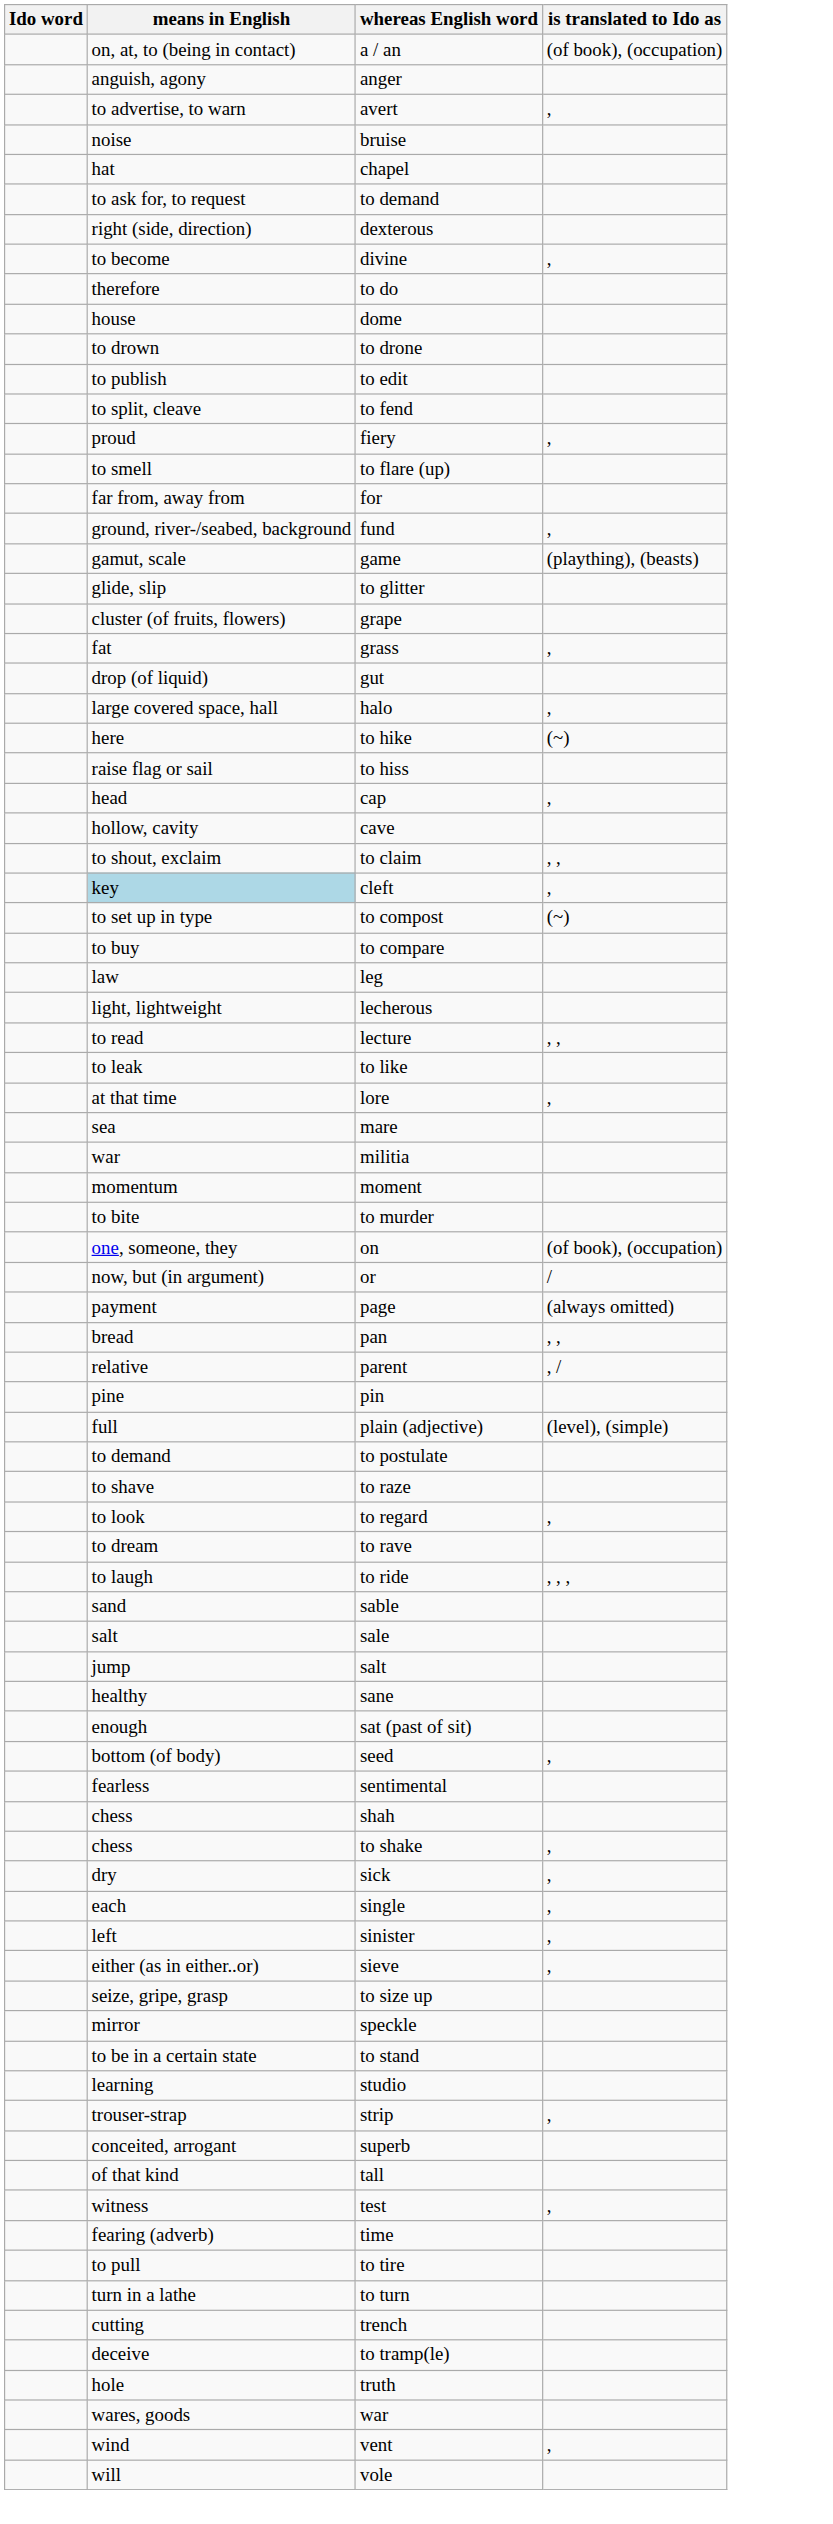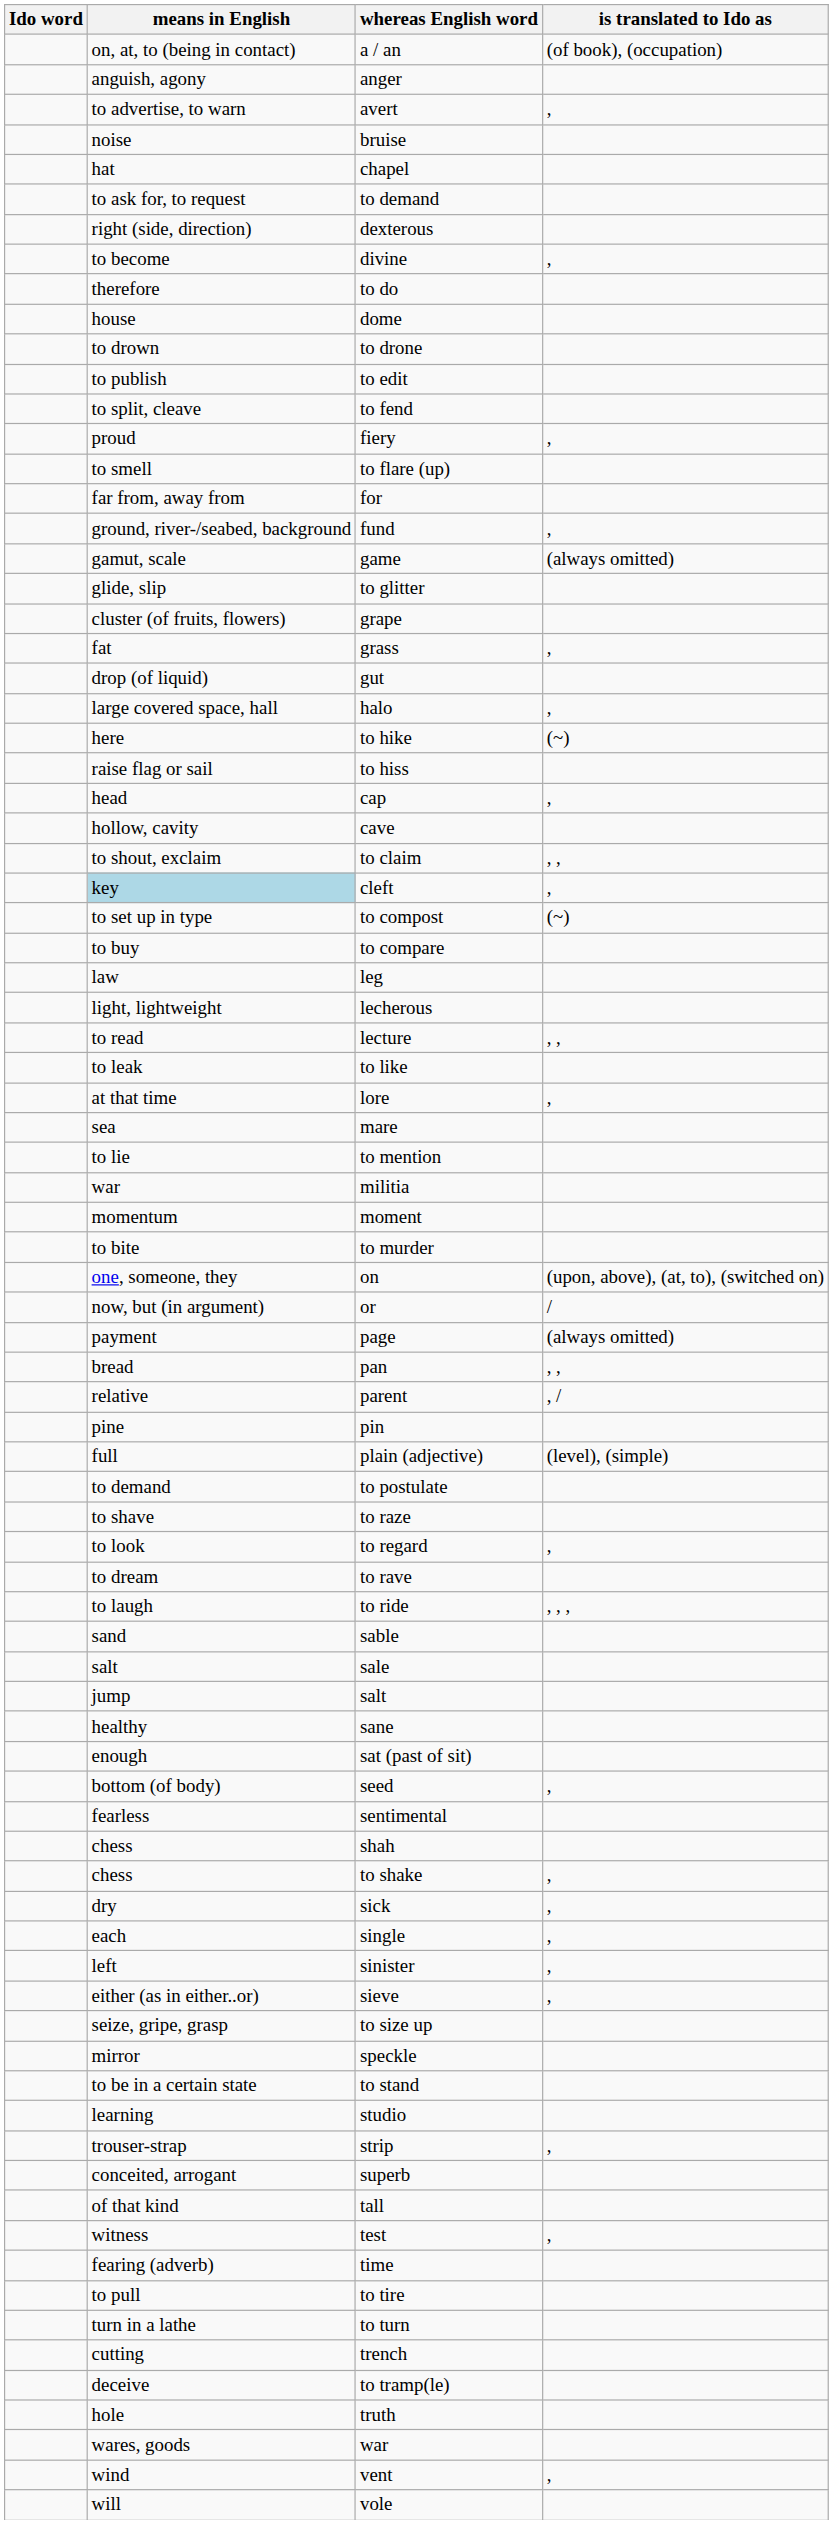 <table class="wikitable">
 <tr>
 <th>Ido word</th>
 <th>means in English</th>
 <th>whereas English word</th>
 <th>is translated to Ido as</th>
 </tr>
 <tr>
 <td></td>
 <td>on, at, to (being in contact)</td>
 <td>a / an</td>
 <td> (of book),  (occupation)</td>
 </tr>
 <tr>
 <td></td>
 <td>anguish, agony</td>
 <td>anger</td>
 <td></td>
 </tr>
 <tr>
 <td></td>
 <td>to advertise, to warn</td>
 <td>avert</td>
 <td>, </td>
 </tr>
 <tr>
 <td></td>
 <td>noise</td>
 <td>bruise</td>
 <td></td>
 </tr>
 <tr>
 <td></td>
 <td>hat</td>
 <td>chapel</td>
 <td></td>
 </tr>
 <tr>
 <td></td>
 <td>to ask for, to request</td>
 <td>to demand</td>
 <td></td>
 </tr>
 <tr>
 <td></td>
 <td>right (side, direction)</td>
 <td>dexterous</td>
 <td></td>
 </tr>
 <tr>
 <td></td>
 <td>to become</td>
 <td>divine</td>
 <td>, </td>
 </tr>
 <tr>
 <td></td>
 <td>therefore</td>
 <td>to do</td>
 <td></td>
 </tr>
 <tr>
 <td></td>
 <td>house</td>
 <td>dome</td>
 <td></td>
 </tr>
 <tr>
 <td></td>
 <td>to drown</td>
 <td>to drone</td>
 <td></td>
 </tr>
 <tr>
 <td></td>
 <td>to publish</td>
 <td>to edit</td>
 <td></td>
 </tr>
 <tr>
 <td></td>
 <td>to split, cleave</td>
 <td>to fend</td>
 <td></td>
 </tr>
 <tr>
 <td></td>
 <td>proud</td>
 <td>fiery</td>
 <td>, </td>
 </tr>
 <tr>
 <td></td>
 <td>to smell</td>
 <td>to flare (up)</td>
 <td></td>
 </tr>
 <tr>
 <td></td>
 <td>far from, away from</td>
 <td>for</td>
 <td></td>
 </tr>
 <tr>
 <td></td>
 <td>ground, river-/seabed, background</td>
 <td>fund</td>
 <td>, </td>
 </tr>
 <tr>
 <td></td>
 <td>gamut, scale</td>
 <td>game</td>
-<td> (plaything),  (beasts)</td>
+<td>(always omitted)</td>
 </tr>
 <tr>
 <td></td>
 <td>glide, slip</td>
 <td>to glitter</td>
 <td></td>
 </tr>
 <tr>
 <td></td>
 <td>cluster (of fruits, flowers)</td>
 <td>grape</td>
 <td></td>
 </tr>
 <tr>
 <td></td>
 <td>fat</td>
 <td>grass</td>
 <td>, </td>
 </tr>
 <tr>
 <td></td>
 <td>drop (of liquid)</td>
 <td>gut</td>
 <td></td>
 </tr>
 <tr>
 <td></td>
 <td>large covered space, hall</td>
 <td>halo</td>
 <td>, </td>
 </tr>
 <tr>
 <td></td>
 <td>here</td>
 <td>to hike</td>
 <td>(~)</td>
 </tr>
 <tr>
 <td></td>
 <td>raise flag or sail</td>
 <td>to hiss</td>
 <td></td>
 </tr>
 <tr>
 <td></td>
 <td>head</td>
 <td>cap</td>
 <td>, </td>
 </tr>
 <tr>
 <td></td>
 <td>hollow, cavity</td>
 <td>cave</td>
 <td></td>
 </tr>
 <tr>
 <td></td>
 <td>to shout, exclaim</td>
 <td>to claim</td>
 <td>, , </td>
 </tr>
 <tr>
 <td></td>
 <td style="background: lightblue;">key</td>
 <td>cleft</td>
 <td>, </td>
 </tr>
 <tr>
 <td></td>
 <td>to set up in type</td>
 <td>to compost</td>
 <td>(~)</td>
 </tr>
 <tr>
 <td></td>
 <td>to buy</td>
 <td>to compare</td>
 <td></td>
 </tr>
 <tr>
 <td></td>
 <td>law</td>
 <td>leg</td>
 <td></td>
 </tr>
 <tr>
 <td></td>
 <td>light, lightweight</td>
 <td>lecherous</td>
 <td></td>
 </tr>
 <tr>
 <td></td>
 <td>to read</td>
 <td>lecture</td>
 <td>, , </td>
 </tr>
 <tr>
 <td></td>
 <td>to leak</td>
 <td>to like</td>
 <td></td>
 </tr>
 <tr>
 <td></td>
 <td>at that time</td>
 <td>lore</td>
 <td>, </td>
 </tr>
 <tr>
 <td></td>
 <td>sea</td>
 <td>mare</td>
 <td></td>
 </tr>
 <tr>
 <td></td>
+<td>to lie</td>
+<td>to mention</td>
+<td></td>
+</tr>
+<tr>
+<td></td>
 <td>war</td>
 <td>militia</td>
 <td></td>
 </tr>
 <tr>
 <td></td>
 <td>momentum</td>
 <td>moment</td>
 <td></td>
 </tr>
 <tr>
 <td></td>
 <td>to bite</td>
 <td>to murder</td>
 <td></td>
 </tr>
 <tr>
 <td></td>
 <td><a href='#'>one</a>, someone, they</td>
 <td>on</td>
-<td> (of book),  (occupation)</td>
+<td> (upon, above),  (at, to),  (switched on)</td>
 </tr>
 <tr>
 <td></td>
 <td>now, but (in argument)</td>
 <td>or</td>
 <td> / </td>
 </tr>
 <tr>
 <td></td>
 <td>payment</td>
 <td>page</td>
 <td>(always omitted)</td>
 </tr>
 <tr>
 <td></td>
 <td>bread</td>
 <td>pan</td>
 <td>, , </td>
 </tr>
 <tr>
 <td></td>
 <td>relative</td>
 <td>parent</td>
 <td>, /</td>
 </tr>
 <tr>
 <td></td>
 <td>pine</td>
 <td>pin</td>
 <td></td>
 </tr>
 <tr>
 <td></td>
 <td>full</td>
 <td>plain (adjective)</td>
 <td> (level),  (simple)</td>
 </tr>
 <tr>
 <td></td>
 <td>to demand</td>
 <td>to postulate</td>
 <td></td>
 </tr>
 <tr>
 <td></td>
 <td>to shave</td>
 <td>to raze</td>
 <td></td>
 </tr>
 <tr>
 <td></td>
 <td>to look</td>
 <td>to regard</td>
 <td>, </td>
 </tr>
 <tr>
 <td></td>
 <td>to dream</td>
 <td>to rave</td>
 <td></td>
 </tr>
 <tr>
 <td></td>
 <td>to laugh</td>
 <td>to ride</td>
 <td>, , , </td>
 </tr>
 <tr>
 <td></td>
 <td>sand</td>
 <td>sable</td>
 <td></td>
 </tr>
 <tr>
 <td></td>
 <td>salt</td>
 <td>sale</td>
 <td></td>
 </tr>
 <tr>
 <td></td>
 <td>jump</td>
 <td>salt</td>
 <td></td>
 </tr>
 <tr>
 <td></td>
 <td>healthy</td>
 <td>sane</td>
 <td></td>
 </tr>
 <tr>
 <td></td>
 <td>enough</td>
 <td>sat (past of sit)</td>
 <td></td>
 </tr>
 <tr>
 <td></td>
 <td>bottom (of body)</td>
 <td>seed</td>
 <td>, </td>
 </tr>
 <tr>
 <td></td>
 <td>fearless</td>
 <td>sentimental</td>
 <td></td>
 </tr>
 <tr>
 <td></td>
 <td>chess</td>
 <td>shah</td>
 <td></td>
 </tr>
 <tr>
 <td></td>
 <td>chess</td>
 <td>to shake</td>
 <td>, </td>
 </tr>
 <tr>
 <td></td>
 <td>dry</td>
 <td>sick</td>
 <td>, </td>
 </tr>
 <tr>
 <td></td>
 <td>each</td>
 <td>single</td>
 <td>, </td>
 </tr>
 <tr>
 <td></td>
 <td>left</td>
 <td>sinister</td>
 <td>, </td>
 </tr>
 <tr>
 <td></td>
 <td>either (as in either..or)</td>
 <td>sieve</td>
 <td>, </td>
 </tr>
 <tr>
 <td></td>
 <td>seize, gripe, grasp</td>
 <td>to size up</td>
 <td></td>
 </tr>
 <tr>
 <td></td>
 <td>mirror</td>
 <td>speckle</td>
 <td></td>
 </tr>
 <tr>
 <td></td>
 <td>to be in a certain state</td>
 <td>to stand</td>
 <td></td>
 </tr>
 <tr>
 <td></td>
 <td>learning</td>
 <td>studio</td>
 <td></td>
 </tr>
 <tr>
 <td></td>
 <td>trouser-strap</td>
 <td>strip</td>
 <td>, </td>
 </tr>
 <tr>
 <td></td>
 <td>conceited, arrogant</td>
 <td>superb</td>
 <td></td>
 </tr>
 <tr>
 <td></td>
 <td>of that kind</td>
 <td>tall</td>
 <td></td>
 </tr>
 <tr>
 <td></td>
 <td>witness</td>
 <td>test</td>
 <td>, </td>
 </tr>
 <tr>
 <td></td>
 <td>fearing (adverb)</td>
 <td>time</td>
 <td></td>
 </tr>
 <tr>
 <td></td>
 <td>to pull</td>
 <td>to tire</td>
 <td></td>
 </tr>
 <tr>
 <td></td>
 <td>turn in a lathe</td>
 <td>to turn</td>
 <td></td>
 </tr>
 <tr>
 <td></td>
 <td>cutting</td>
 <td>trench</td>
 <td></td>
 </tr>
 <tr>
 <td></td>
 <td>deceive</td>
 <td>to tramp(le)</td>
 <td></td>
 </tr>
 <tr>
 <td></td>
 <td>hole</td>
 <td>truth</td>
 <td></td>
 </tr>
 <tr>
 <td></td>
 <td>wares, goods</td>
 <td>war</td>
 <td></td>
 </tr>
 <tr>
 <td></td>
 <td>wind</td>
 <td>vent</td>
 <td>, </td>
 </tr>
 <tr>
 <td></td>
 <td>will</td>
 <td>vole</td>
 <td></td>
 </tr>
 </table>
